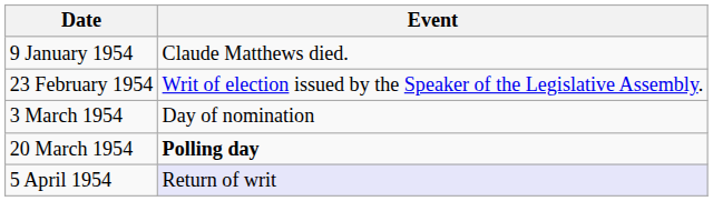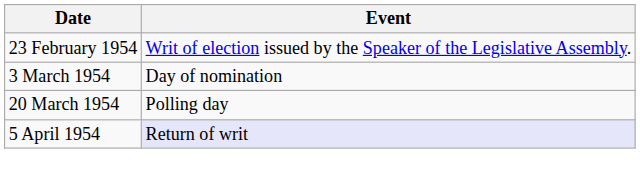 <table class="wikitable">
 <tr>
 <th>Date</th>
 <th>Event</th>
-</tr>
-<tr>
-<td>9 January 1954</td>
-<td>Claude Matthews died.</td>
 </tr>
 <tr>
 <td>23 February 1954</td>
 <td><a href='#'>Writ of election</a> issued by the <a href='#'>Speaker of the Legislative Assembly</a>.</td>
 </tr>
 <tr>
 <td>3 March 1954</td>
 <td>Day of nomination</td>
 </tr>
 <tr>
 <td>20 March 1954</td>
-<td><strong>Polling day</strong></td>
+<td>Polling day</td>
 </tr>
 <tr>
 <td>5 April 1954</td>
 <td style="background: lavender;">Return of writ</td>
 </tr>
 </table>
